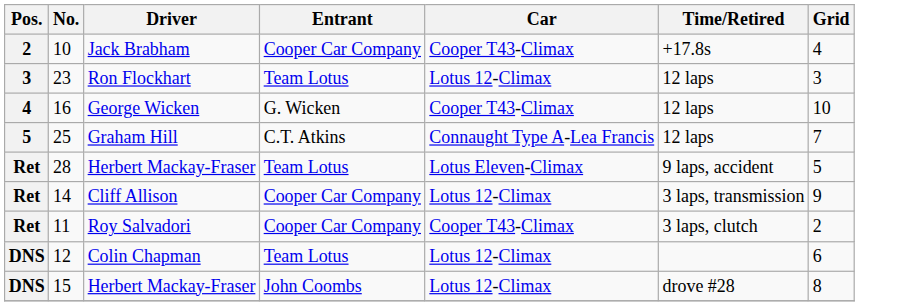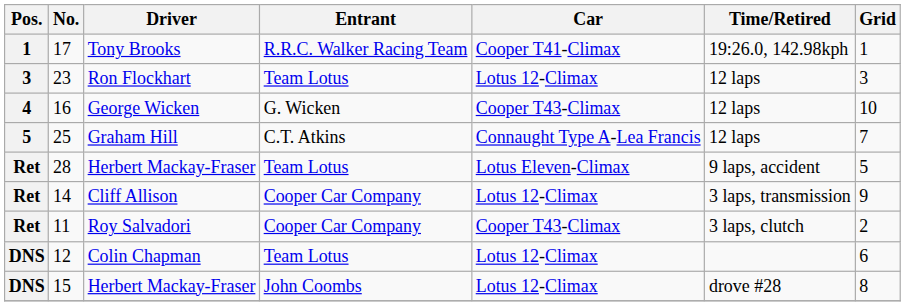 <table class="wikitable" style="font-size: 95%;">
 <tr>
 <th>Pos.</th>
 <th>No.</th>
 <th>Driver</th>
 <th>Entrant</th>
 <th>Car</th>
 <th>Time/Retired</th>
 <th>Grid</th>
 </tr>
 <tr>
-<th>2</th>
-<td>10</td>
-<td> <a href='#'>Jack Brabham</a></td>
-<td><a href='#'>Cooper Car Company</a></td>
-<td><a href='#'>Cooper T43</a>-<a href='#'>Climax</a></td>
-<td>+17.8s</td>
-<td>4</td>
+<th>1</th>
+<td>17</td>
+<td> <a href='#'>Tony Brooks</a></td>
+<td><a href='#'>R.R.C. Walker Racing Team</a></td>
+<td><a href='#'>Cooper T41</a>-<a href='#'>Climax</a></td>
+<td>19:26.0, 142.98kph</td>
+<td>1</td>
 </tr>
 <tr>
 <th>3</th>
 <td>23</td>
 <td> <a href='#'>Ron Flockhart</a></td>
 <td><a href='#'>Team Lotus</a></td>
 <td><a href='#'>Lotus 12</a>-<a href='#'>Climax</a></td>
 <td>12 laps</td>
 <td>3</td>
 </tr>
 <tr>
 <th>4</th>
 <td>16</td>
 <td> <a href='#'>George Wicken</a></td>
 <td>G. Wicken</td>
 <td><a href='#'>Cooper T43</a>-<a href='#'>Climax</a></td>
 <td>12 laps</td>
 <td>10</td>
 </tr>
 <tr>
 <th>5</th>
 <td>25</td>
 <td> <a href='#'>Graham Hill</a></td>
 <td>C.T. Atkins</td>
 <td><a href='#'>Connaught Type A</a>-<a href='#'>Lea Francis</a></td>
 <td>12 laps</td>
 <td>7</td>
 </tr>
 <tr>
 <th>Ret</th>
 <td>28</td>
 <td> <a href='#'>Herbert Mackay-Fraser</a></td>
 <td><a href='#'>Team Lotus</a></td>
 <td><a href='#'>Lotus Eleven</a>-<a href='#'>Climax</a></td>
 <td>9 laps, accident</td>
 <td>5</td>
 </tr>
 <tr>
 <th>Ret</th>
 <td>14</td>
 <td> <a href='#'>Cliff Allison</a></td>
 <td><a href='#'>Cooper Car Company</a></td>
 <td><a href='#'>Lotus 12</a>-<a href='#'>Climax</a></td>
 <td>3 laps, transmission</td>
 <td>9</td>
 </tr>
 <tr>
 <th>Ret</th>
 <td>11</td>
 <td> <a href='#'>Roy Salvadori</a></td>
 <td><a href='#'>Cooper Car Company</a></td>
 <td><a href='#'>Cooper T43</a>-<a href='#'>Climax</a></td>
 <td>3 laps, clutch</td>
 <td>2</td>
 </tr>
 <tr>
 <th>DNS</th>
 <td>12</td>
 <td> <a href='#'>Colin Chapman</a></td>
 <td><a href='#'>Team Lotus</a></td>
 <td><a href='#'>Lotus 12</a>-<a href='#'>Climax</a></td>
 <td></td>
 <td>6</td>
 </tr>
 <tr>
 <th>DNS</th>
 <td>15</td>
 <td> <a href='#'>Herbert Mackay-Fraser</a></td>
 <td><a href='#'>John Coombs</a></td>
 <td><a href='#'>Lotus 12</a>-<a href='#'>Climax</a></td>
 <td>drove #28</td>
 <td>8</td>
 </tr>
 <tr>
 </tr>
 </table>
